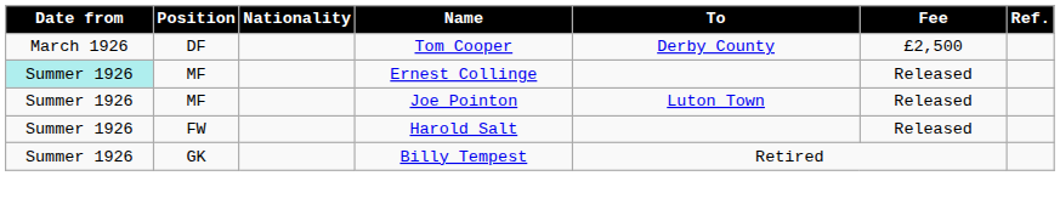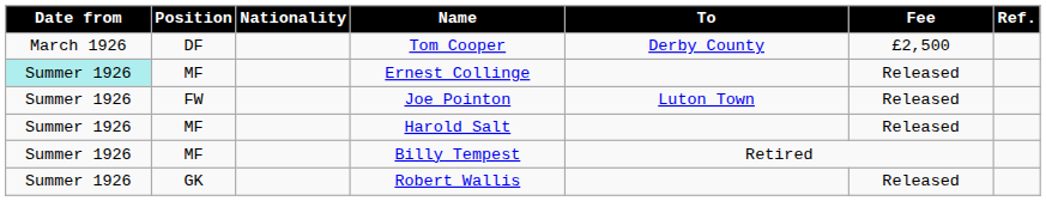 <table class="wikitable" style="text-align:center; font-size:90%; ">
 <tr>
 <th style="background:#000000; color:white; width:100px;">Date from</th>
 <th style="background:#000000; color:white; width:50px;">Position</th>
 <th style="background:#000000; color:white; width:50px;">Nationality</th>
 <th style="background:#000000; color:white; width:150px;">Name</th>
 <th style="background:#000000; color:white; width:200px;">To</th>
 <th style="background:#000000; color:white; width:100px;">Fee</th>
 <th style="background:#000000; color:white; width:25px;">Ref.</th>
 </tr>
 <tr>
 <td>March 1926</td>
 <td>DF</td>
 <td></td>
 <td><a href='#'>Tom Cooper</a></td>
 <td><a href='#'>Derby County</a></td>
 <td>£2,500</td>
 <td></td>
 </tr>
 <tr>
 <td style="background: paleturquoise;">Summer 1926</td>
 <td>MF</td>
 <td></td>
 <td><a href='#'>Ernest Collinge</a></td>
 <td></td>
 <td>Released</td>
 <td></td>
 </tr>
 <tr>
 <td>Summer 1926</td>
-<td>MF</td>
+<td>FW</td>
 <td></td>
 <td><a href='#'>Joe Pointon</a></td>
 <td><a href='#'>Luton Town</a></td>
 <td>Released</td>
 <td></td>
 </tr>
 <tr>
 <td>Summer 1926</td>
-<td>FW</td>
+<td>MF</td>
 <td></td>
 <td><a href='#'>Harold Salt</a></td>
 <td></td>
 <td>Released</td>
 <td></td>
 </tr>
 <tr>
 <td>Summer 1926</td>
-<td>GK</td>
+<td>MF</td>
 <td></td>
 <td><a href='#'>Billy Tempest</a></td>
 <td colspan="2">Retired</td>
 <td></td>
 </tr>
+<tr>
+<td>Summer 1926</td>
+<td>GK</td>
+<td></td>
+<td><a href='#'>Robert Wallis</a></td>
+<td></td>
+<td>Released</td>
+<td></td>
+</tr>
 </table>
